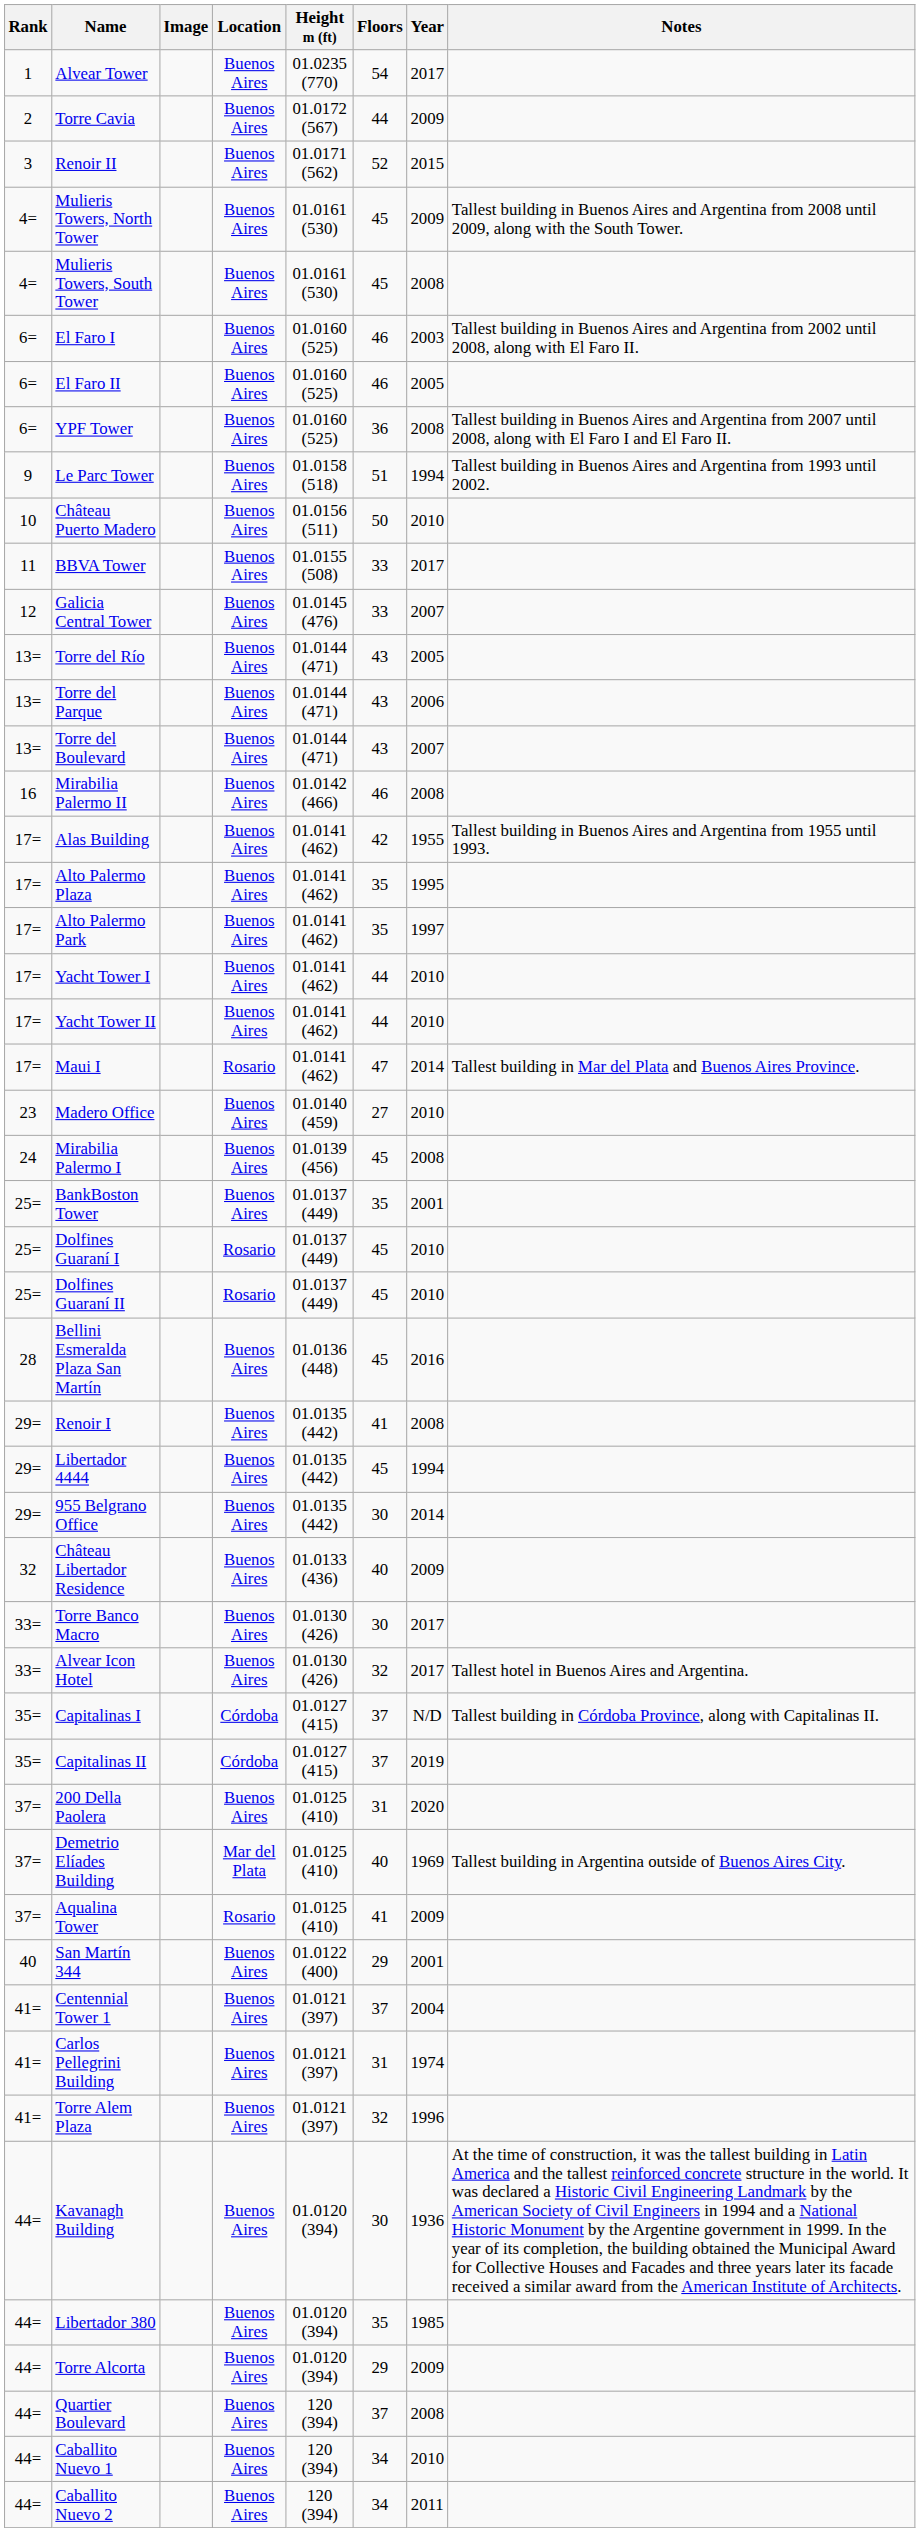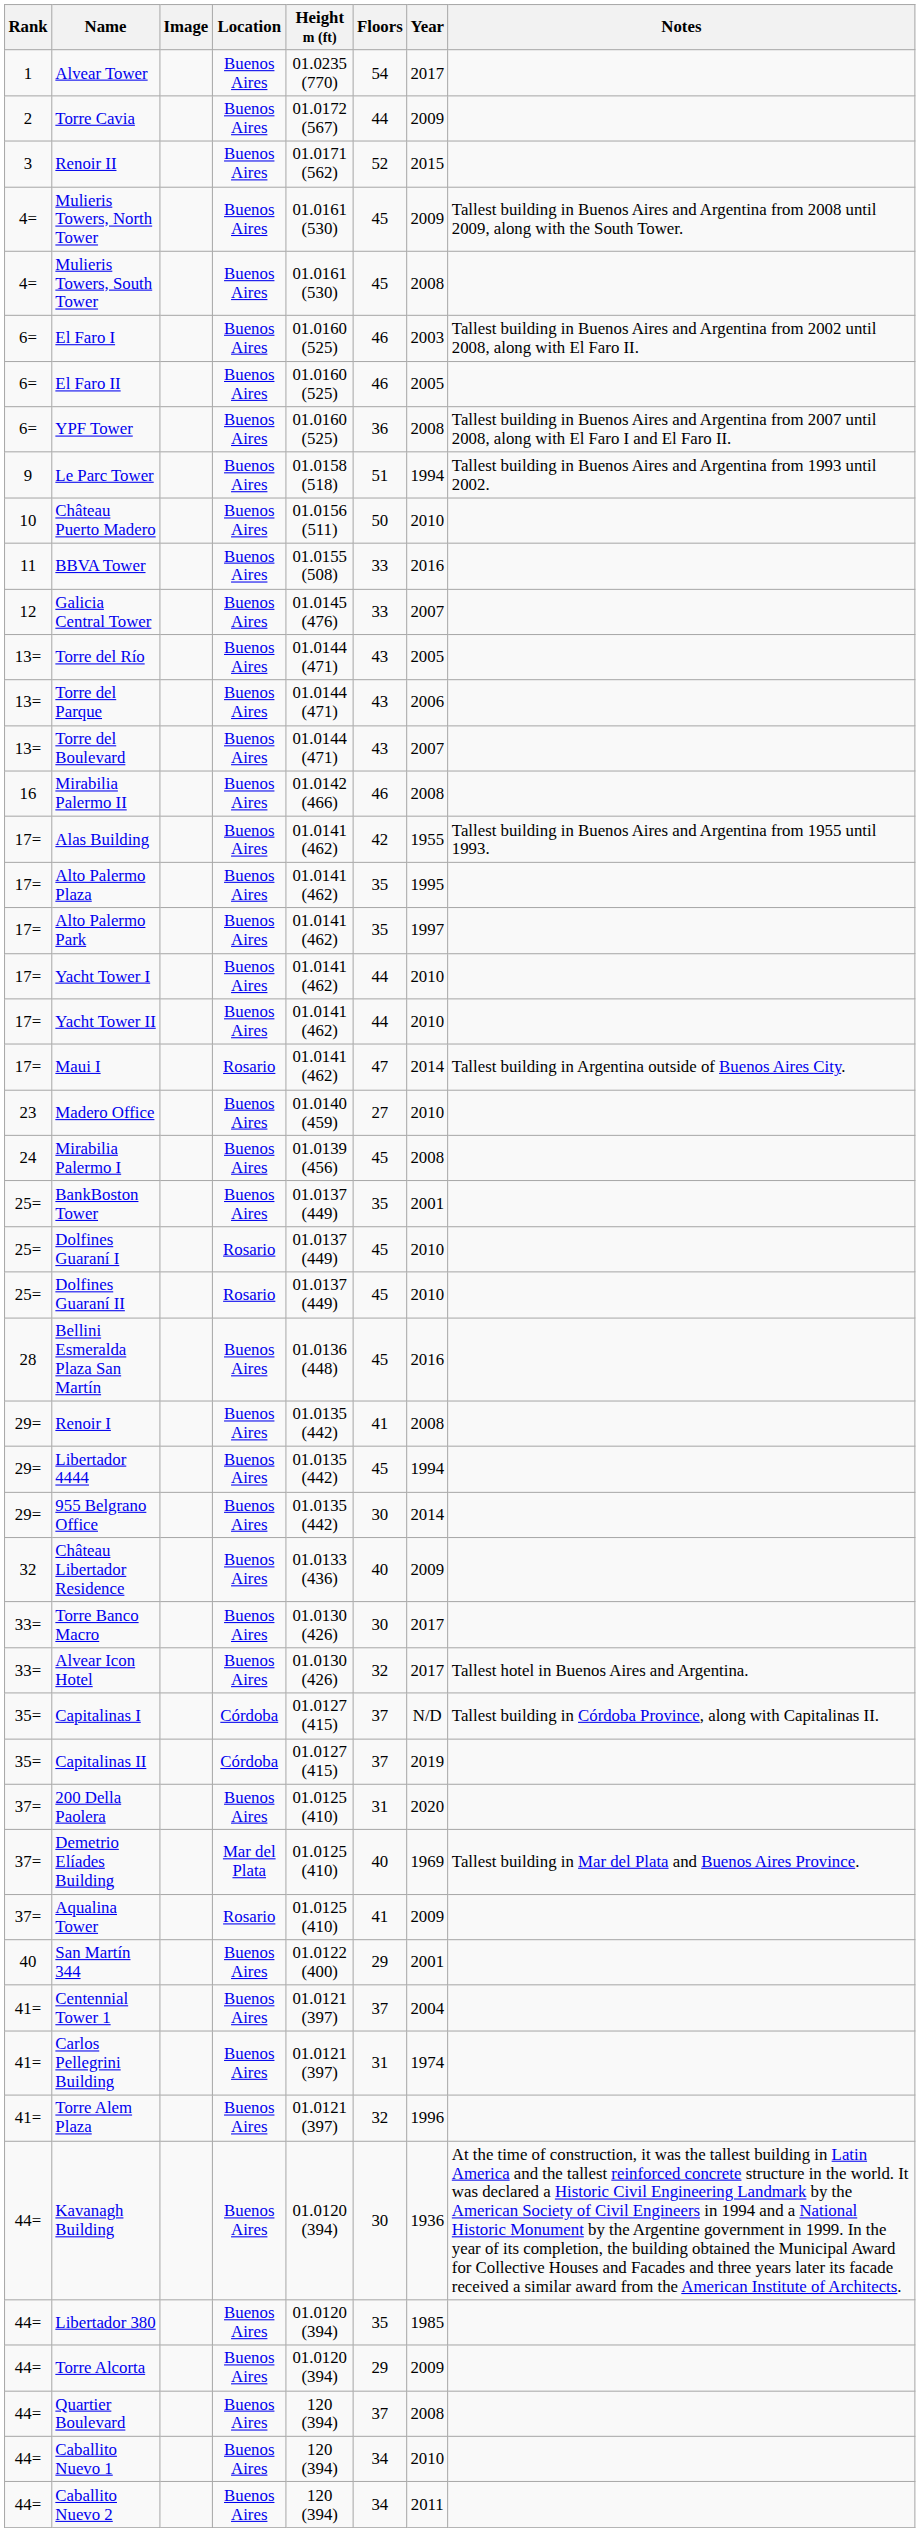 <table class="wikitable sortable" style="text-align:center">
 <tr>
 <th>Rank</th>
 <th>Name</th>
 <th class="unsortable">Image</th>
 <th>Location</th>
 <th>Height<br><small>m (ft)</small></th>
 <th>Floors</th>
 <th>Year</th>
 <th class="unsortable">Notes</th>
 </tr>
 <tr>
 <td>1</td>
 <td align="left"><a href='#'>Alvear Tower</a></td>
 <td></td>
 <td><a href='#'>Buenos Aires</a><br><small></small></td>
 <td><span>01.0</span>235 (770)</td>
 <td>54</td>
 <td>2017<br><small></small></td>
 <td align="left"></td>
 </tr>
 <tr>
 <td>2</td>
 <td align="left"><a href='#'>Torre Cavia</a></td>
 <td></td>
 <td><a href='#'>Buenos Aires</a><br><small></small></td>
 <td><span>01.0</span>172 (567)</td>
 <td>44</td>
 <td>2009<br><small></small></td>
 <td align="left"></td>
 </tr>
 <tr>
 <td>3</td>
 <td align="left"><a href='#'>Renoir II</a></td>
 <td></td>
 <td><a href='#'>Buenos Aires</a><br><small></small></td>
 <td><span>01.0</span>171 (562)</td>
 <td>52</td>
 <td>2015<br><small></small></td>
 <td align="left"></td>
 </tr>
 <tr>
 <td>4=</td>
 <td align="left"><a href='#'>Mulieris Towers, North Tower</a></td>
 <td></td>
 <td><a href='#'>Buenos Aires</a><br><small></small></td>
 <td><span>01.0</span>161 (530)</td>
 <td>45</td>
 <td>2009<br><small></small></td>
 <td align="left">Tallest building in Buenos Aires and Argentina from 2008 until 2009, along with the South Tower.</td>
 </tr>
 <tr>
 <td>4=</td>
 <td align="left"><a href='#'>Mulieris Towers, South Tower</a></td>
 <td></td>
 <td><a href='#'>Buenos Aires</a><br><small></small></td>
 <td><span>01.0</span>161 (530)</td>
 <td>45</td>
 <td>2008<br><small></small></td>
 <td align="left"></td>
 </tr>
 <tr>
 <td>6=</td>
 <td align="left"><a href='#'>El Faro I</a></td>
 <td></td>
 <td><a href='#'>Buenos Aires</a><br><small></small></td>
 <td><span>01.0</span>160 (525)</td>
 <td>46</td>
 <td>2003<br><small></small></td>
 <td align="left">Tallest building in Buenos Aires and Argentina from 2002 until 2008, along with El Faro II.</td>
 </tr>
 <tr>
 <td>6=</td>
 <td align="left"><a href='#'>El Faro II</a></td>
 <td></td>
 <td><a href='#'>Buenos Aires</a><br><small></small></td>
 <td><span>01.0</span>160 (525)</td>
 <td>46</td>
 <td>2005<br><small></small></td>
 <td align="left"></td>
 </tr>
 <tr>
 <td>6=</td>
 <td align="left"><a href='#'>YPF Tower</a></td>
 <td></td>
 <td><a href='#'>Buenos Aires</a><br><small></small></td>
 <td><span>01.0</span>160 (525)</td>
 <td>36</td>
 <td>2008<br><small></small></td>
 <td align="left">Tallest building in Buenos Aires and Argentina from 2007 until 2008, along with El Faro I and El Faro II.</td>
 </tr>
 <tr>
 <td>9</td>
 <td align="left"><a href='#'>Le Parc Tower</a></td>
 <td></td>
 <td><a href='#'>Buenos Aires</a><br><small></small></td>
 <td><span>01.0</span>158 (518)</td>
 <td>51</td>
 <td>1994<br><small></small></td>
 <td align="left">Tallest building in Buenos Aires and Argentina from 1993 until 2002.</td>
 </tr>
 <tr>
 <td>10</td>
 <td align="left"><a href='#'>Château Puerto Madero</a></td>
 <td></td>
 <td><a href='#'>Buenos Aires</a><br><small></small></td>
 <td><span>01.0</span>156 (511)</td>
 <td>50</td>
 <td>2010<br><small></small></td>
 <td align="left"></td>
 </tr>
 <tr>
 <td>11</td>
 <td align="left"><a href='#'>BBVA Tower</a></td>
 <td></td>
 <td><a href='#'>Buenos Aires</a><br><small></small></td>
 <td><span>01.0</span>155 (508)</td>
 <td>33</td>
-<td>2017<br><small></small></td>
+<td>2016<br><small></small></td>
 <td align="left"></td>
 </tr>
 <tr>
 <td>12</td>
 <td align="left"><a href='#'>Galicia Central Tower</a></td>
 <td></td>
 <td><a href='#'>Buenos Aires</a><br><small></small></td>
 <td><span>01.0</span>145 (476)</td>
 <td>33</td>
 <td>2007<br><small></small></td>
 <td align="left"></td>
 </tr>
 <tr>
 <td>13=</td>
 <td align="left"><a href='#'>Torre del Río</a></td>
 <td></td>
 <td><a href='#'>Buenos Aires</a><br><small></small></td>
 <td><span>01.0</span>144 (471)</td>
 <td>43</td>
 <td>2005<br><small></small></td>
 <td align="left"></td>
 </tr>
 <tr>
 <td>13=</td>
 <td align="left"><a href='#'>Torre del Parque</a></td>
 <td></td>
 <td><a href='#'>Buenos Aires</a><br><small></small></td>
 <td><span>01.0</span>144 (471)</td>
 <td>43</td>
 <td>2006<br><small></small></td>
 <td align="left"></td>
 </tr>
 <tr>
 <td>13=</td>
 <td align="left"><a href='#'>Torre del Boulevard</a></td>
 <td></td>
 <td><a href='#'>Buenos Aires</a><br><small></small></td>
 <td><span>01.0</span>144 (471)</td>
 <td>43</td>
 <td>2007<br><small></small></td>
 <td align="left"></td>
 </tr>
 <tr>
 <td>16</td>
 <td align="left"><a href='#'>Mirabilia Palermo II</a></td>
 <td></td>
 <td><a href='#'>Buenos Aires</a><br><small></small></td>
 <td><span>01.0</span>142 (466)</td>
 <td>46</td>
 <td>2008<br><small></small></td>
 <td align="left"></td>
 </tr>
 <tr>
 <td>17=</td>
 <td align="left"><a href='#'>Alas Building</a></td>
 <td></td>
 <td><a href='#'>Buenos Aires</a><br><small></small></td>
 <td><span>01.0</span>141 (462)</td>
 <td>42</td>
 <td>1955<br><small></small></td>
 <td align="left">Tallest building in Buenos Aires and Argentina from 1955 until 1993.</td>
 </tr>
 <tr>
 <td>17=</td>
 <td align="left"><a href='#'>Alto Palermo Plaza</a></td>
 <td></td>
 <td><a href='#'>Buenos Aires</a><br><small></small></td>
 <td><span>01.0</span>141 (462)</td>
 <td>35</td>
 <td>1995<br><small></small></td>
 <td align="left"></td>
 </tr>
 <tr>
 <td>17=</td>
 <td align="left"><a href='#'>Alto Palermo Park</a></td>
 <td></td>
 <td><a href='#'>Buenos Aires</a><br><small></small></td>
 <td><span>01.0</span>141 (462)</td>
 <td>35</td>
 <td>1997<br><small></small></td>
 <td align="left"></td>
 </tr>
 <tr>
 <td>17=</td>
 <td align="left"><a href='#'>Yacht Tower I</a></td>
 <td></td>
 <td><a href='#'>Buenos Aires</a><br><small></small></td>
 <td><span>01.0</span>141 (462)</td>
 <td>44</td>
 <td>2010<br><small></small></td>
 <td align="left"></td>
 </tr>
 <tr>
 <td>17=</td>
 <td align="left"><a href='#'>Yacht Tower II</a></td>
 <td></td>
 <td><a href='#'>Buenos Aires</a><br><small></small></td>
 <td><span>01.0</span>141 (462)</td>
 <td>44</td>
 <td>2010<br><small></small></td>
 <td align="left"></td>
 </tr>
 <tr>
 <td>17=</td>
 <td align="left"><a href='#'>Maui I</a></td>
 <td></td>
 <td><a href='#'>Rosario</a><br><small></small></td>
 <td><span>01.0</span>141 (462)</td>
 <td>47</td>
 <td>2014<br><small></small></td>
-<td align="left">Tallest building in <a href='#'>Mar del Plata</a> and <a href='#'>Buenos Aires Province</a>.</td>
+<td align="left">Tallest building in Argentina outside of <a href='#'>Buenos Aires City</a>.</td>
 </tr>
 <tr>
 <td>23</td>
 <td align="left"><a href='#'>Madero Office</a></td>
 <td></td>
 <td><a href='#'>Buenos Aires</a><br><small></small></td>
 <td><span>01.0</span>140 (459)</td>
 <td>27</td>
 <td>2010<br><small></small></td>
 <td align="left"></td>
 </tr>
 <tr>
 <td>24</td>
 <td align="left"><a href='#'>Mirabilia Palermo I</a></td>
 <td></td>
 <td><a href='#'>Buenos Aires</a><br><small></small></td>
 <td><span>01.0</span>139 (456)</td>
 <td>45</td>
 <td>2008<br><small></small></td>
 <td align="left"></td>
 </tr>
 <tr>
 <td>25=</td>
 <td align="left"><a href='#'>BankBoston Tower</a></td>
 <td></td>
 <td><a href='#'>Buenos Aires</a><br><small></small></td>
 <td><span>01.0</span>137 (449)</td>
 <td>35</td>
 <td>2001<br><small></small></td>
 <td align="left"></td>
 </tr>
 <tr>
 <td>25=</td>
 <td align="left"><a href='#'>Dolfines Guaraní I</a></td>
 <td></td>
 <td><a href='#'>Rosario</a><br><small></small></td>
 <td><span>01.0</span>137 (449)</td>
 <td>45</td>
 <td>2010<br><small></small></td>
 <td align="left"></td>
 </tr>
 <tr>
 <td>25=</td>
 <td align="left"><a href='#'>Dolfines Guaraní II</a></td>
 <td></td>
 <td><a href='#'>Rosario</a><br><small></small></td>
 <td><span>01.0</span>137 (449)</td>
 <td>45</td>
 <td>2010<br><small></small></td>
 <td align="left"></td>
 </tr>
 <tr>
 <td>28</td>
 <td align="left"><a href='#'>Bellini Esmeralda Plaza San Martín</a></td>
 <td></td>
 <td><a href='#'>Buenos Aires</a><br><small></small></td>
 <td><span>01.0</span>136 (448)</td>
 <td>45</td>
 <td>2016<br><small></small></td>
 <td align="left"></td>
 </tr>
 <tr>
 <td>29=</td>
 <td align="left"><a href='#'>Renoir I</a></td>
 <td></td>
 <td><a href='#'>Buenos Aires</a><br><small></small></td>
 <td><span>01.0</span>135 (442)</td>
 <td>41</td>
 <td>2008<br><small></small></td>
 <td align="left"></td>
 </tr>
 <tr>
 <td>29=</td>
 <td align="left"><a href='#'>Libertador 4444</a></td>
 <td></td>
 <td><a href='#'>Buenos Aires</a><br><small></small></td>
 <td><span>01.0</span>135 (442)</td>
 <td>45</td>
 <td>1994<br><small></small></td>
 <td align="left"></td>
 </tr>
 <tr>
 <td>29=</td>
 <td align="left"><a href='#'>955 Belgrano Office</a></td>
 <td></td>
 <td><a href='#'>Buenos Aires</a><br><small></small></td>
 <td><span>01.0</span>135 (442)</td>
 <td>30</td>
 <td>2014<br><small></small></td>
 <td align="left"></td>
 </tr>
 <tr>
 <td>32</td>
 <td align="left"><a href='#'>Château Libertador Residence</a></td>
 <td></td>
 <td><a href='#'>Buenos Aires</a><br><small></small></td>
 <td><span>01.0</span>133 (436)</td>
 <td>40</td>
 <td>2009<br><small></small></td>
 <td align="left"></td>
 </tr>
 <tr>
 <td>33=</td>
 <td align="left"><a href='#'>Torre Banco Macro</a></td>
 <td></td>
 <td><a href='#'>Buenos Aires</a><br><small></small></td>
 <td><span>01.0</span>130 (426)</td>
 <td>30</td>
 <td>2017<br><small></small></td>
 <td align="left"></td>
 </tr>
 <tr>
 <td>33=</td>
 <td align="left"><a href='#'>Alvear Icon Hotel</a></td>
 <td></td>
 <td><a href='#'>Buenos Aires</a><br><small></small></td>
 <td><span>01.0</span>130 (426)</td>
 <td>32</td>
 <td>2017<br><small></small></td>
 <td align="left">Tallest hotel in Buenos Aires and Argentina.</td>
 </tr>
 <tr>
 <td>35=</td>
 <td align="left"><a href='#'>Capitalinas I</a></td>
 <td></td>
 <td><a href='#'>Córdoba</a><br><small></small></td>
 <td><span>01.0</span>127 (415)</td>
 <td>37</td>
 <td>N/D<br><small></small></td>
 <td align="left">Tallest building in <a href='#'>Córdoba Province</a>, along with Capitalinas II.</td>
 </tr>
 <tr>
 <td>35=</td>
 <td align="left"><a href='#'>Capitalinas II</a></td>
 <td></td>
 <td><a href='#'>Córdoba</a><br><small></small></td>
 <td><span>01.0</span>127 (415)</td>
 <td>37</td>
 <td>2019<br><small></small></td>
 <td align="left"></td>
 </tr>
 <tr>
 <td>37=</td>
 <td align="left"><a href='#'>200 Della Paolera</a></td>
 <td></td>
 <td><a href='#'>Buenos Aires</a><br><small></small></td>
 <td><span>01.0</span>125 (410)</td>
 <td>31</td>
 <td>2020<br><small></small></td>
 <td align="left"></td>
 </tr>
 <tr>
 <td>37=</td>
 <td align="left"><a href='#'>Demetrio Elíades Building</a></td>
 <td></td>
 <td><a href='#'>Mar del Plata</a><br><small></small></td>
 <td><span>01.0</span>125 (410)</td>
 <td>40</td>
 <td>1969<br><small></small></td>
-<td align="left">Tallest building in Argentina outside of <a href='#'>Buenos Aires City</a>.</td>
+<td align="left">Tallest building in <a href='#'>Mar del Plata</a> and <a href='#'>Buenos Aires Province</a>.</td>
 </tr>
 <tr>
 <td>37=</td>
 <td align="left"><a href='#'>Aqualina Tower</a></td>
 <td></td>
 <td><a href='#'>Rosario</a><br><small></small></td>
 <td><span>01.0</span>125 (410)</td>
 <td>41</td>
 <td>2009<br><small></small></td>
 <td align="left"></td>
 </tr>
 <tr>
 <td>40</td>
 <td align="left"><a href='#'>San Martín 344</a></td>
 <td></td>
 <td><a href='#'>Buenos Aires</a><br><small></small></td>
 <td><span>01.0</span>122 (400)</td>
 <td>29</td>
 <td>2001<br><small></small></td>
 <td align="left"></td>
 </tr>
 <tr>
 <td>41=</td>
 <td align="left"><a href='#'>Centennial Tower 1</a></td>
 <td></td>
 <td><a href='#'>Buenos Aires</a><br><small></small></td>
 <td><span>01.0</span>121 (397)</td>
 <td>37</td>
 <td>2004<br><small></small></td>
 <td align="left"></td>
 </tr>
 <tr>
 <td>41=</td>
 <td align="left"><a href='#'>Carlos Pellegrini Building</a></td>
 <td></td>
 <td><a href='#'>Buenos Aires</a><br><small></small></td>
 <td><span>01.0</span>121 (397)</td>
 <td>31</td>
 <td>1974<br><small></small></td>
 <td align="left"></td>
 </tr>
 <tr>
 <td>41=</td>
 <td align="left"><a href='#'>Torre Alem Plaza</a></td>
 <td></td>
 <td><a href='#'>Buenos Aires</a><br><small></small></td>
 <td><span>01.0</span>121 (397)</td>
 <td>32</td>
 <td>1996<br><small></small></td>
 <td align="left"></td>
 </tr>
 <tr>
 <td>44=</td>
 <td align="left"><a href='#'>Kavanagh Building</a></td>
 <td></td>
 <td><a href='#'>Buenos Aires</a><br><small></small></td>
 <td><span>01.0</span>120 (394)</td>
 <td>30</td>
 <td>1936<br><small></small></td>
 <td align="left">At the time of construction, it was the tallest building in <a href='#'>Latin America</a> and the tallest <a href='#'>reinforced concrete</a> structure in the world. It was declared a <a href='#'>Historic Civil Engineering Landmark</a> by the <a href='#'>American Society of Civil Engineers</a> in 1994 and a <a href='#'>National Historic Monument</a> by the Argentine government in 1999. In the year of its completion, the building obtained the Municipal Award for Collective Houses and Facades and three years later its facade received a similar award from the <a href='#'>American Institute of Architects</a>.</td>
 </tr>
 <tr>
 <td>44=</td>
 <td align="left"><a href='#'>Libertador 380</a></td>
 <td></td>
 <td><a href='#'>Buenos Aires</a><br><small></small></td>
 <td><span>01.0</span>120 (394)</td>
 <td>35</td>
 <td>1985<br><small></small></td>
 <td align="left"></td>
 </tr>
 <tr>
 <td>44=</td>
 <td align="left"><a href='#'>Torre Alcorta</a></td>
 <td></td>
 <td><a href='#'>Buenos Aires</a><br><small></small></td>
 <td><span>01.0</span>120 (394)</td>
 <td>29</td>
 <td>2009<br><small></small></td>
 <td align="left"></td>
 </tr>
 <tr>
 <td>44=</td>
 <td align="left"><a href='#'>Quartier Boulevard</a></td>
 <td></td>
 <td><a href='#'>Buenos Aires</a><br><small></small></td>
 <td>120 (394)</td>
 <td>37</td>
 <td>2008</td>
 <td align="left"></td>
 </tr>
 <tr>
 <td>44=</td>
 <td align="left"><a href='#'>Caballito Nuevo 1</a></td>
 <td></td>
 <td><a href='#'>Buenos Aires</a><br><small></small></td>
 <td>120 (394)</td>
 <td>34</td>
 <td>2010</td>
 <td align="left"></td>
 </tr>
 <tr>
 <td>44=</td>
 <td align="left"><a href='#'>Caballito Nuevo 2</a></td>
 <td></td>
 <td><a href='#'>Buenos Aires</a><br><small></small></td>
 <td>120 (394)</td>
 <td>34</td>
 <td>2011</td>
 <td align="left"></td>
 </tr>
 </table>
